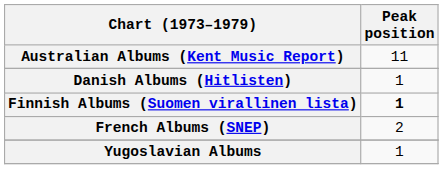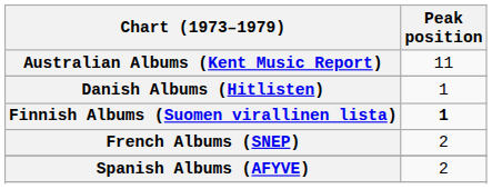 <table class="wikitable sortable plainrowheaders" style="text-align:center">
 <tr>
 <th scope="col">Chart (1973–1979)</th>
 <th scope="col">Peak<br>position</th>
 </tr>
 <tr>
 <th scope="row">Australian Albums (<a href='#'>Kent Music Report</a>)</th>
 <td>11</td>
 </tr>
 <tr>
 </tr>
 <tr>
 <th scope="row">Danish Albums (<a href='#'>Hitlisten</a>)</th>
 <td>1</td>
 </tr>
 <tr>
 <th scope="row">Finnish Albums (<a href='#'>Suomen virallinen lista</a>)</th>
 <td><strong>1</strong></td>
 </tr>
 <tr>
 <th scope="row">French Albums (<a href='#'>SNEP</a>)</th>
 <td>2</td>
 </tr>
 <tr>
 </tr>
 <tr>
 </tr>
 <tr>
 </tr>
 <tr>
+<th scope="row">Spanish Albums (<a href='#'>AFYVE</a>)</th>
+<td>2</td>
 </tr>
 <tr>
-<th scope="row">Yugoslavian Albums</th>
-<td>1</td>
 </tr>
 <tr>
 </tr>
 </table>
